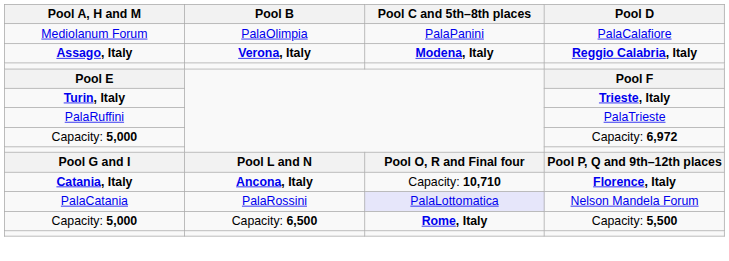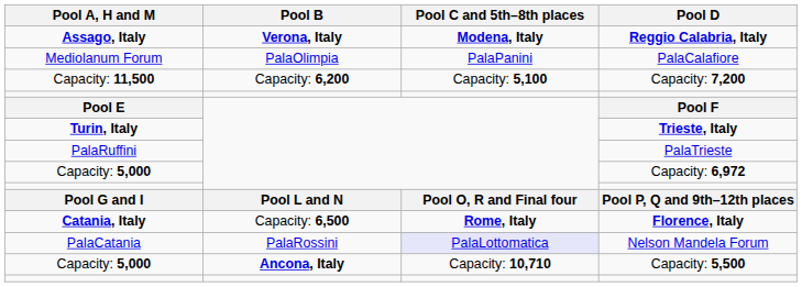 <table class="wikitable" style="text-align:center">
 <tr>
 <th width=25%>Pool A, H and M</th>
 <th width=25%>Pool B</th>
 <th width=25%>Pool C and 5th–8th places</th>
 <th width=25%>Pool D</th>
 </tr>
 <tr>
+<td> <strong><a href='#'>Assago</a>, Italy</strong></td>
+<td> <strong><a href='#'>Verona</a>, Italy</strong></td>
+<td> <strong><a href='#'>Modena</a>, Italy</strong></td>
+<td> <strong><a href='#'>Reggio Calabria</a>, Italy</strong></td>
+</tr>
+<tr>
 <td><a href='#'>Mediolanum Forum</a></td>
 <td><a href='#'>PalaOlimpia</a></td>
 <td><a href='#'>PalaPanini</a></td>
 <td><a href='#'>PalaCalafiore</a></td>
 </tr>
 <tr>
-<td> <strong><a href='#'>Assago</a>, Italy</strong></td>
-<td> <strong><a href='#'>Verona</a>, Italy</strong></td>
-<td> <strong><a href='#'>Modena</a>, Italy</strong></td>
-<td> <strong><a href='#'>Reggio Calabria</a>, Italy</strong></td>
+<td>Capacity: <strong>11,500</strong></td>
+<td>Capacity: <strong>6,200</strong></td>
+<td>Capacity: <strong>5,100</strong></td>
+<td>Capacity: <strong>7,200</strong></td>
 </tr>
 <tr>
 <td></td>
 <td></td>
 <td></td>
 <td></td>
 </tr>
 <tr>
 <th>Pool E</th>
 <td rowspan=5 colspan=2></td>
 <th>Pool F</th>
 </tr>
 <tr>
 <td> <strong><a href='#'>Turin</a>, Italy</strong></td>
 <td> <strong><a href='#'>Trieste</a>, Italy</strong></td>
 </tr>
 <tr>
 <td><a href='#'>PalaRuffini</a></td>
 <td><a href='#'>PalaTrieste</a></td>
 </tr>
 <tr>
 <td>Capacity: <strong>5,000</strong></td>
 <td>Capacity: <strong>6,972</strong></td>
 </tr>
 <tr>
 <td></td>
 <td></td>
 </tr>
 <tr>
 <th>Pool G and I</th>
 <th>Pool L and N</th>
 <th>Pool O, R and Final four</th>
 <th>Pool P, Q and 9th–12th places</th>
 </tr>
 <tr>
 <td> <strong><a href='#'>Catania</a>, Italy</strong></td>
-<td> <strong><a href='#'>Ancona</a>, Italy</strong></td>
-<td>Capacity: <strong>10,710</strong></td>
+<td>Capacity: <strong>6,500</strong></td>
+<td> <strong><a href='#'>Rome</a>, Italy</strong></td>
 <td> <strong><a href='#'>Florence</a>, Italy</strong></td>
 </tr>
 <tr>
 <td><a href='#'>PalaCatania</a></td>
 <td><a href='#'>PalaRossini</a></td>
 <td style="background: lavender;"><a href='#'>PalaLottomatica</a></td>
 <td><a href='#'>Nelson Mandela Forum</a></td>
 </tr>
 <tr>
 <td>Capacity: <strong>5,000</strong></td>
-<td>Capacity: <strong>6,500</strong></td>
-<td> <strong><a href='#'>Rome</a>, Italy</strong></td>
+<td> <strong><a href='#'>Ancona</a>, Italy</strong></td>
+<td>Capacity: <strong>10,710</strong></td>
 <td>Capacity: <strong>5,500</strong></td>
 </tr>
 <tr>
 <td></td>
 <td></td>
 <td></td>
 <td></td>
 </tr>
 </table>
